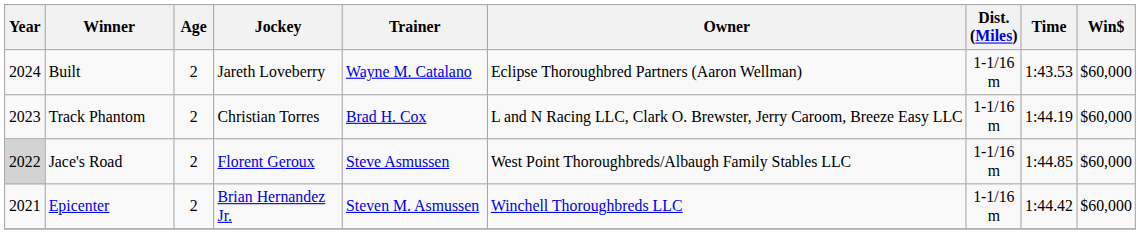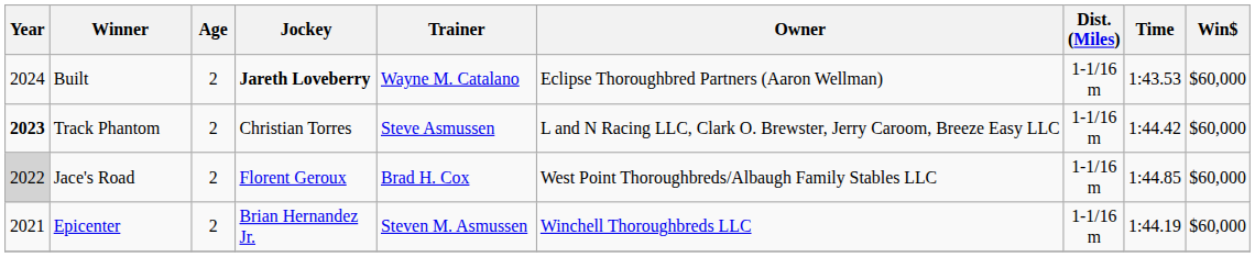 <table class="wikitable sortable" style="font-size:90%">
 <tr>
 <th style="width:30px">Year<br></th>
 <th style="width:110px">Winner<br></th>
 <th style="width:30px">Age<br></th>
 <th style="width:110px">Jockey<br></th>
 <th style="width:125px">Trainer<br></th>
 <th>Owner<br></th>
 <th style="width:35px">Dist.<br> <span>(<a href='#'>Miles</a>)</span></th>
 <th style="width:25px">Time<br></th>
 <th style="width:25px">Win$</th>
 </tr>
 <tr>
 <td align=center>2024</td>
 <td>Built</td>
 <td align=center>2</td>
-<td>Jareth Loveberry</td>
+<td><strong>Jareth Loveberry</strong></td>
 <td><a href='#'>Wayne M. Catalano</a></td>
 <td>Eclipse Thoroughbred Partners (Aaron Wellman)</td>
 <td align=center>1-1/16 m</td>
 <td align=center>1:43.53</td>
 <td align=center>$60,000</td>
 </tr>
 <tr>
-<td align=center>2023</td>
+<td align=center><strong>2023</strong></td>
 <td>Track Phantom</td>
 <td align=center>2</td>
 <td>Christian Torres</td>
-<td><a href='#'>Brad H. Cox</a></td>
+<td><a href='#'>Steve Asmussen</a></td>
 <td>L and N Racing LLC, Clark O. Brewster, Jerry Caroom, Breeze Easy LLC</td>
 <td align=center>1-1/16 m</td>
-<td align=center>1:44.19</td>
+<td align=center>1:44.42</td>
 <td align=center>$60,000</td>
 </tr>
 <tr>
 <td align=center style="background: lightgrey;">2022</td>
 <td>Jace's Road</td>
 <td align=center>2</td>
 <td><a href='#'>Florent Geroux</a></td>
-<td><a href='#'>Steve Asmussen</a></td>
+<td><a href='#'>Brad H. Cox</a></td>
 <td>West Point Thoroughbreds/Albaugh Family Stables LLC</td>
 <td align=center>1-1/16 m</td>
 <td align=center>1:44.85</td>
 <td align=center>$60,000</td>
 </tr>
 <tr>
 <td align=center>2021</td>
 <td><a href='#'>Epicenter</a></td>
 <td align=center>2</td>
 <td><a href='#'>Brian Hernandez Jr.</a></td>
 <td><a href='#'>Steven M. Asmussen</a></td>
 <td><a href='#'>Winchell Thoroughbreds LLC</a></td>
 <td align=center>1-1/16 m</td>
-<td align=center>1:44.42</td>
+<td align=center>1:44.19</td>
 <td align=center>$60,000</td>
 </tr>
 <tr>
 </tr>
 </table>
